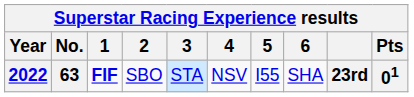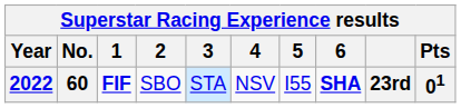 <table class="wikitable" style="text-align:center">
 <tr>
 <th colspan=10><a href='#'>Superstar Racing Experience</a> results</th>
 </tr>
 <tr>
 <th>Year</th>
 <th>No.</th>
 <th>1</th>
 <th>2</th>
 <th>3</th>
 <th>4</th>
 <th>5</th>
 <th>6</th>
 <th></th>
 <th>Pts</th>
 </tr>
 <tr>
 <th><a href='#'>2022</a></th>
-<th>63</th>
+<th>60</th>
 <td><strong><a href='#'>FIF</a></strong></td>
 <td><a href='#'>SBO</a></td>
 <td style="background:#CFEAFF;"><a href='#'>STA</a><br></td>
 <td><a href='#'>NSV</a></td>
 <td><a href='#'>I55</a></td>
-<td><a href='#'>SHA</a></td>
+<td><strong><a href='#'>SHA</a></strong></td>
 <th>23rd</th>
 <th>0<sup>1</sup></th>
 </tr>
 </table>
